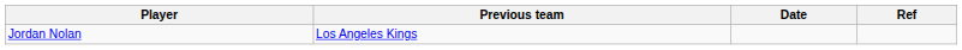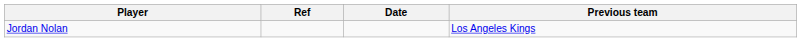 <table class="wikitable" width=98%>
 <tr style="background:#ddd; text-align:center;">
 <th>Player</th>
+<th>Ref</th>
+<th>Date</th>
 <th>Previous team</th>
-<th>Date</th>
-<th>Ref</th>
 </tr>
 <tr>
 <td><a href='#'>Jordan Nolan</a></td>
-<td><a href='#'>Los Angeles Kings</a></td>
 <td></td>
 <td></td>
+<td><a href='#'>Los Angeles Kings</a></td>
 </tr>
 </table>
